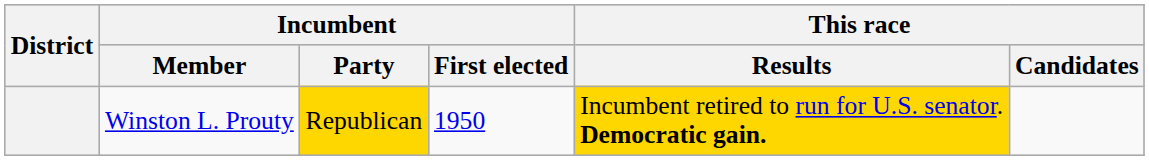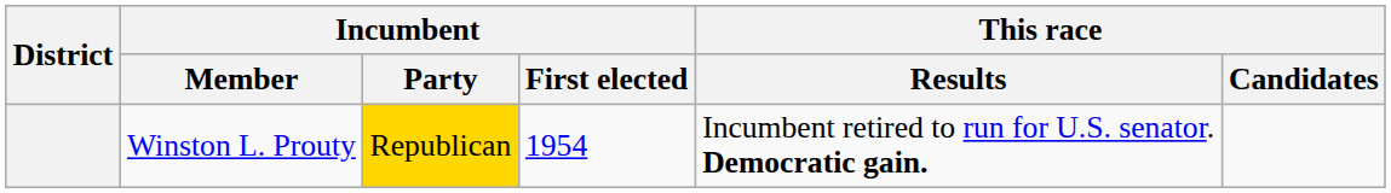 <table class=wikitable>
 <tr>
 <th rowspan=2>District</th>
 <th colspan=3>Incumbent</th>
 <th colspan=2>This race</th>
 </tr>
 <tr>
 <th>Member</th>
 <th>Party</th>
 <th>First elected</th>
 <th>Results</th>
 <th>Candidates</th>
 </tr>
 <tr>
 <th></th>
 <td><a href='#'>Winston L. Prouty</a></td>
 <td style="background: gold;">Republican</td>
-<td><a href='#'>1950</a></td>
-<td style="background: gold;">Incumbent retired to <a href='#'>run for U.S. senator</a>.<br><strong>Democratic gain.</strong></td>
+<td><a href='#'>1954</a></td>
+<td>Incumbent retired to <a href='#'>run for U.S. senator</a>.<br><strong>Democratic gain.</strong></td>
 <td nowrap></td>
 </tr>
 </table>
